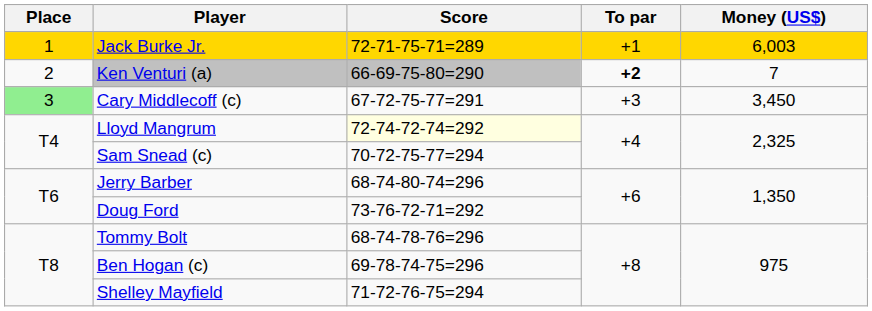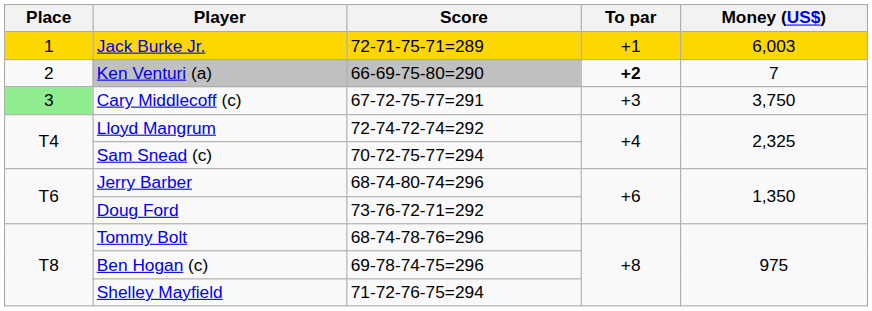 <table class="wikitable" style="width:50em;margin-bottom:0;">
 <tr>
 <th>Place</th>
 <th>Player</th>
 <th>Score</th>
 <th>To par</th>
 <th>Money (<a href='#'>US$</a>)</th>
 </tr>
 <tr style="background:gold">
 <td align=center>1</td>
 <td> <a href='#'>Jack Burke Jr.</a></td>
 <td>72-71-75-71=289</td>
 <td align=center>+1</td>
 <td align=center>6,003</td>
 </tr>
 <tr>
 <td align=center>2</td>
 <td style="background:silver"> <a href='#'>Ken Venturi</a> (a)</td>
 <td style="background:silver">66-69-75-80=290</td>
 <td align=center><strong>+2</strong></td>
 <td align=center>7</td>
 </tr>
 <tr>
 <td align=center style="background: lightgreen;">3</td>
 <td> <a href='#'>Cary Middlecoff</a> (c)</td>
 <td>67-72-75-77=291</td>
 <td align=center>+3</td>
-<td align=center>3,450</td>
+<td align=center>3,750</td>
 </tr>
 <tr>
 <td rowspan=2 align=center>T4</td>
 <td> <a href='#'>Lloyd Mangrum</a></td>
-<td style="background: lightyellow;">72-74-72-74=292</td>
+<td>72-74-72-74=292</td>
 <td rowspan=2 align=center>+4</td>
 <td rowspan=2 align=center>2,325</td>
 </tr>
 <tr>
 <td> <a href='#'>Sam Snead</a> (c)</td>
 <td>70-72-75-77=294</td>
 </tr>
 <tr>
 <td rowspan=2 align=center>T6</td>
 <td> <a href='#'>Jerry Barber</a></td>
 <td>68-74-80-74=296</td>
 <td rowspan=2 align=center>+6</td>
 <td rowspan=2 align=center>1,350</td>
 </tr>
 <tr>
 <td> <a href='#'>Doug Ford</a></td>
 <td>73-76-72-71=292</td>
 </tr>
 <tr>
 <td rowspan=3 align=center>T8</td>
 <td> <a href='#'>Tommy Bolt</a></td>
 <td>68-74-78-76=296</td>
 <td rowspan=3 align=center>+8</td>
 <td rowspan=3 align=center>975</td>
 </tr>
 <tr>
 <td> <a href='#'>Ben Hogan</a> (c)</td>
 <td>69-78-74-75=296</td>
 </tr>
 <tr>
 <td> <a href='#'>Shelley Mayfield</a></td>
 <td>71-72-76-75=294</td>
 </tr>
 </table>
